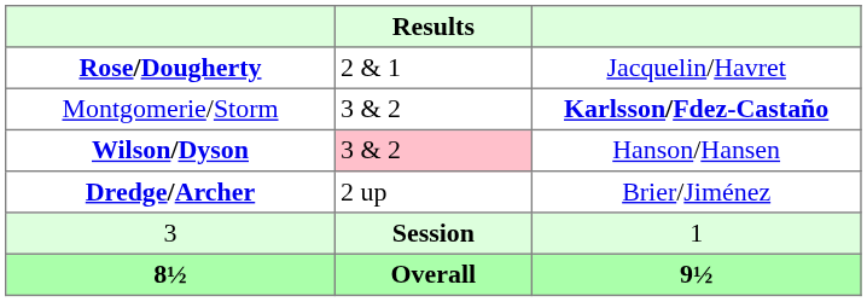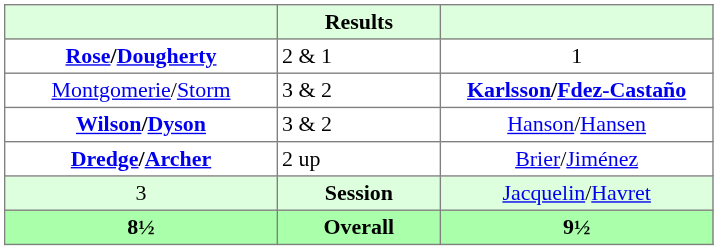 <table border="1" cellpadding="3" style="border-collapse:collapse; text-align:center;">
 <tr style="background:#ddffdd;">
 <th style="width:12em;"> </th>
 <th style="width:7em;">Results</th>
 <th style="width:12em;"></th>
 </tr>
 <tr>
 <td><strong><a href='#'>Rose</a>/<a href='#'>Dougherty</a></strong></td>
 <td align=left> 2 & 1</td>
-<td><a href='#'>Jacquelin</a>/<a href='#'>Havret</a></td>
+<td>1</td>
 </tr>
 <tr>
 <td><a href='#'>Montgomerie</a>/<a href='#'>Storm</a></td>
 <td align=left> 3 & 2</td>
 <td><strong><a href='#'>Karlsson</a>/<a href='#'>Fdez-Castaño</a></strong></td>
 </tr>
 <tr>
 <td><strong><a href='#'>Wilson</a>/<a href='#'>Dyson</a></strong></td>
-<td align=left style="background: pink;"> 3 & 2</td>
+<td align=left> 3 & 2</td>
 <td><a href='#'>Hanson</a>/<a href='#'>Hansen</a></td>
 </tr>
 <tr>
 <td><strong><a href='#'>Dredge</a>/<a href='#'>Archer</a></strong></td>
 <td align=left> 2 up</td>
 <td><a href='#'>Brier</a>/<a href='#'>Jiménez</a></td>
 </tr>
 <tr style="background:#ddffdd;">
 <td>3</td>
 <td><strong>Session</strong></td>
-<td>1</td>
+<td><a href='#'>Jacquelin</a>/<a href='#'>Havret</a></td>
 </tr>
 <tr style="background:#aaffaa;">
 <th>8½</th>
 <th>Overall</th>
 <th>9½</th>
 </tr>
 </table>
